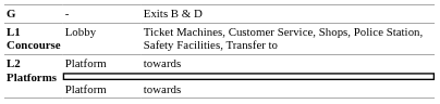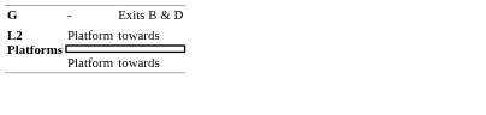 <table table border=0 cellspacing=0 cellpadding=3>
 <tr>
 <td style="border-top:solid 1px gray;" valign=top><strong>G</strong></td>
 <td style="border-top:solid 1px gray;" valign=top>-</td>
 <td style="border-top:solid 1px gray;" valign=top>Exits B & D</td>
-</tr>
-<tr>
-<td style="border-bottom:solid 1px gray; border-top:solid 1px gray;" valign=top width=50><strong>L1<br>Concourse</strong></td>
-<td style="border-bottom:solid 1px gray; border-top:solid 1px gray;" valign=top width=100> Lobby</td>
-<td style="border-bottom:solid 1px gray; border-top:solid 1px gray;" valign=top width=390>Ticket Machines, Customer Service, Shops, Police Station, Safety Facilities, Transfer to </td>
 </tr>
 <tr>
 <td style="border-bottom:solid 1px gray;" rowspan=4 valign=top><strong>L2<br>Platforms</strong></td>
 <td>Platform </td>
 <td>  towards  </td>
 </tr>
 <tr>
 <td style="border-right:solid 2px black;border-left:solid 2px black;border-top:solid 2px black;border-bottom:solid 2px black;text-align:center;" colspan=2></td>
 </tr>
 <tr>
 <td style="border-bottom:solid 1px gray;">Platform </td>
 <td style="border-bottom:solid 1px gray;"> towards   </td>
 </tr>
 </table>
